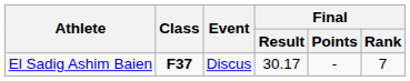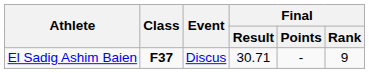 <table class=wikitable style="font-size:90%">
 <tr>
 <th rowspan="2">Athlete</th>
 <th rowspan="2">Class</th>
 <th rowspan="2">Event</th>
 <th colspan="3">Final</th>
 </tr>
 <tr>
 <th>Result</th>
 <th>Points</th>
 <th>Rank</th>
 </tr>
 <tr>
 <td><a href='#'>El Sadig Ashim Baien</a></td>
 <td style="text-align:center;"><strong>F37</strong></td>
 <td><a href='#'>Discus</a></td>
-<td style="text-align:center;">30.17</td>
+<td style="text-align:center;">30.71</td>
 <td style="text-align:center;">-</td>
-<td style="text-align:center;">7</td>
+<td style="text-align:center;">9</td>
 </tr>
 </table>
